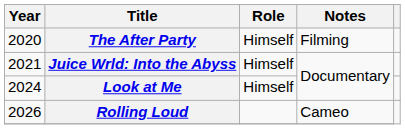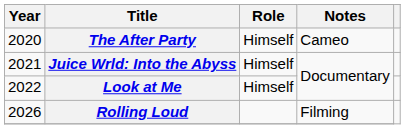 <table class="wikitable sortable plainrowheaders">
 <tr>
 <th scope="col">Year</th>
 <th scope="col">Title</th>
 <th scope="col">Role</th>
 <th scope="col">Notes</th>
 <th scope="col" class="unsortable"></th>
 </tr>
 <tr>
 <td>2020</td>
 <th scope="row"><em><a href='#'>The After Party</a></em></th>
 <td>Himself</td>
-<td>Filming</td>
+<td>Cameo</td>
 </tr>
 <tr>
 <td>2021</td>
 <th scope="row"><em><a href='#'>Juice Wrld: Into the Abyss</a></em></th>
 <td>Himself</td>
 <td rowspan="2">Documentary</td>
 <td style="text-align:center;"></td>
 </tr>
 <tr>
-<td>2024</td>
+<td>2022</td>
 <th scope="row"><em><a href='#'>Look at Me</a></em></th>
 <td>Himself</td>
 <td style="text-align:center;"></td>
 </tr>
 <tr>
 <td>2026</td>
 <th scope="row"><em><a href='#'>Rolling Loud</a></em></th>
 <td></td>
-<td>Cameo</td>
+<td>Filming</td>
 </tr>
 <tr>
 </tr>
 </table>
